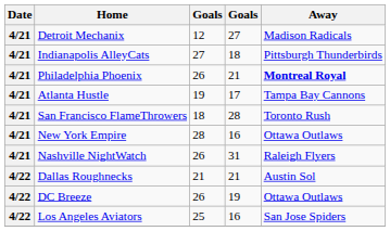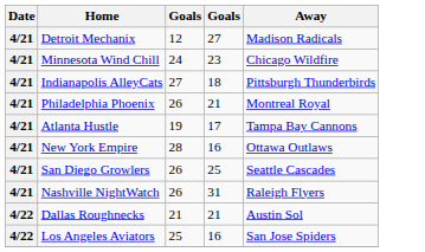 <table class="wikitable" style="font-size: 95%;">
 <tr>
 <th>Date</th>
 <th>Home</th>
 <th>Goals</th>
 <th>Goals</th>
 <th>Away</th>
 </tr>
 <tr>
 <th>4/21</th>
 <td><a href='#'>Detroit Mechanix</a></td>
 <td>12</td>
 <td>27</td>
 <td><a href='#'>Madison Radicals</a></td>
 </tr>
 <tr>
 <th>4/21</th>
+<td><a href='#'>Minnesota Wind Chill</a></td>
+<td>24</td>
+<td>23</td>
+<td><a href='#'>Chicago Wildfire</a></td>
+</tr>
+<tr>
+<th>4/21</th>
 <td><a href='#'>Indianapolis AlleyCats</a></td>
 <td>27</td>
 <td>18</td>
 <td><a href='#'>Pittsburgh Thunderbirds</a></td>
 </tr>
 <tr>
 <th>4/21</th>
 <td><a href='#'>Philadelphia Phoenix</a></td>
 <td>26</td>
 <td>21</td>
-<td><strong><a href='#'>Montreal Royal</a></strong></td>
+<td><a href='#'>Montreal Royal</a></td>
 </tr>
 <tr>
 <th>4/21</th>
 <td><a href='#'>Atlanta Hustle</a></td>
 <td>19</td>
 <td>17</td>
 <td><a href='#'>Tampa Bay Cannons</a></td>
 </tr>
 <tr>
 <th>4/21</th>
-<td><a href='#'>San Francisco FlameThrowers</a></td>
-<td>18</td>
-<td>28</td>
-<td><a href='#'>Toronto Rush</a></td>
-</tr>
-<tr>
-<th>4/21</th>
 <td><a href='#'>New York Empire</a></td>
 <td>28</td>
 <td>16</td>
 <td><a href='#'>Ottawa Outlaws</a></td>
+</tr>
+<tr>
+<th>4/21</th>
+<td><a href='#'>San Diego Growlers</a></td>
+<td>26</td>
+<td>25</td>
+<td><a href='#'>Seattle Cascades</a></td>
 </tr>
 <tr>
 <th>4/21</th>
 <td><a href='#'>Nashville NightWatch</a></td>
 <td>26</td>
 <td>31</td>
 <td><a href='#'>Raleigh Flyers</a></td>
 </tr>
 <tr>
 <th>4/22</th>
 <td><a href='#'>Dallas Roughnecks</a></td>
 <td>21</td>
 <td>21</td>
 <td><a href='#'>Austin Sol</a></td>
 </tr>
 <tr>
 <th>4/22</th>
-<td><a href='#'>DC Breeze</a></td>
-<td>26</td>
-<td>19</td>
-<td><a href='#'>Ottawa Outlaws</a></td>
-</tr>
-<tr>
-<th>4/22</th>
 <td><a href='#'>Los Angeles Aviators</a></td>
 <td>25</td>
 <td>16</td>
 <td><a href='#'>San Jose Spiders</a></td>
 </tr>
 <tr>
 </tr>
 </table>
